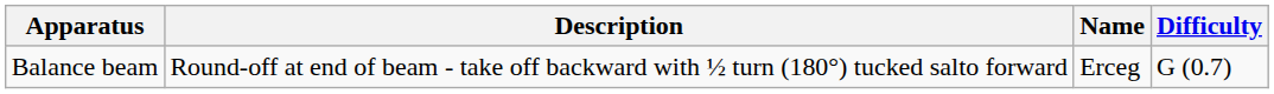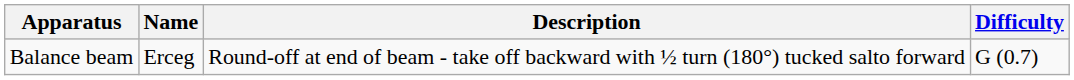 <table class="wikitable">
 <tr>
 <th>Apparatus</th>
+<th>Name</th>
 <th>Description</th>
-<th>Name</th>
 <th><a href='#'>Difficulty</a></th>
 </tr>
 <tr>
 <td>Balance beam</td>
+<td>Erceg</td>
 <td>Round-off at end of beam - take off backward with ½ turn (180°) tucked salto forward</td>
-<td>Erceg</td>
 <td>G (0.7)</td>
 </tr>
 </table>
